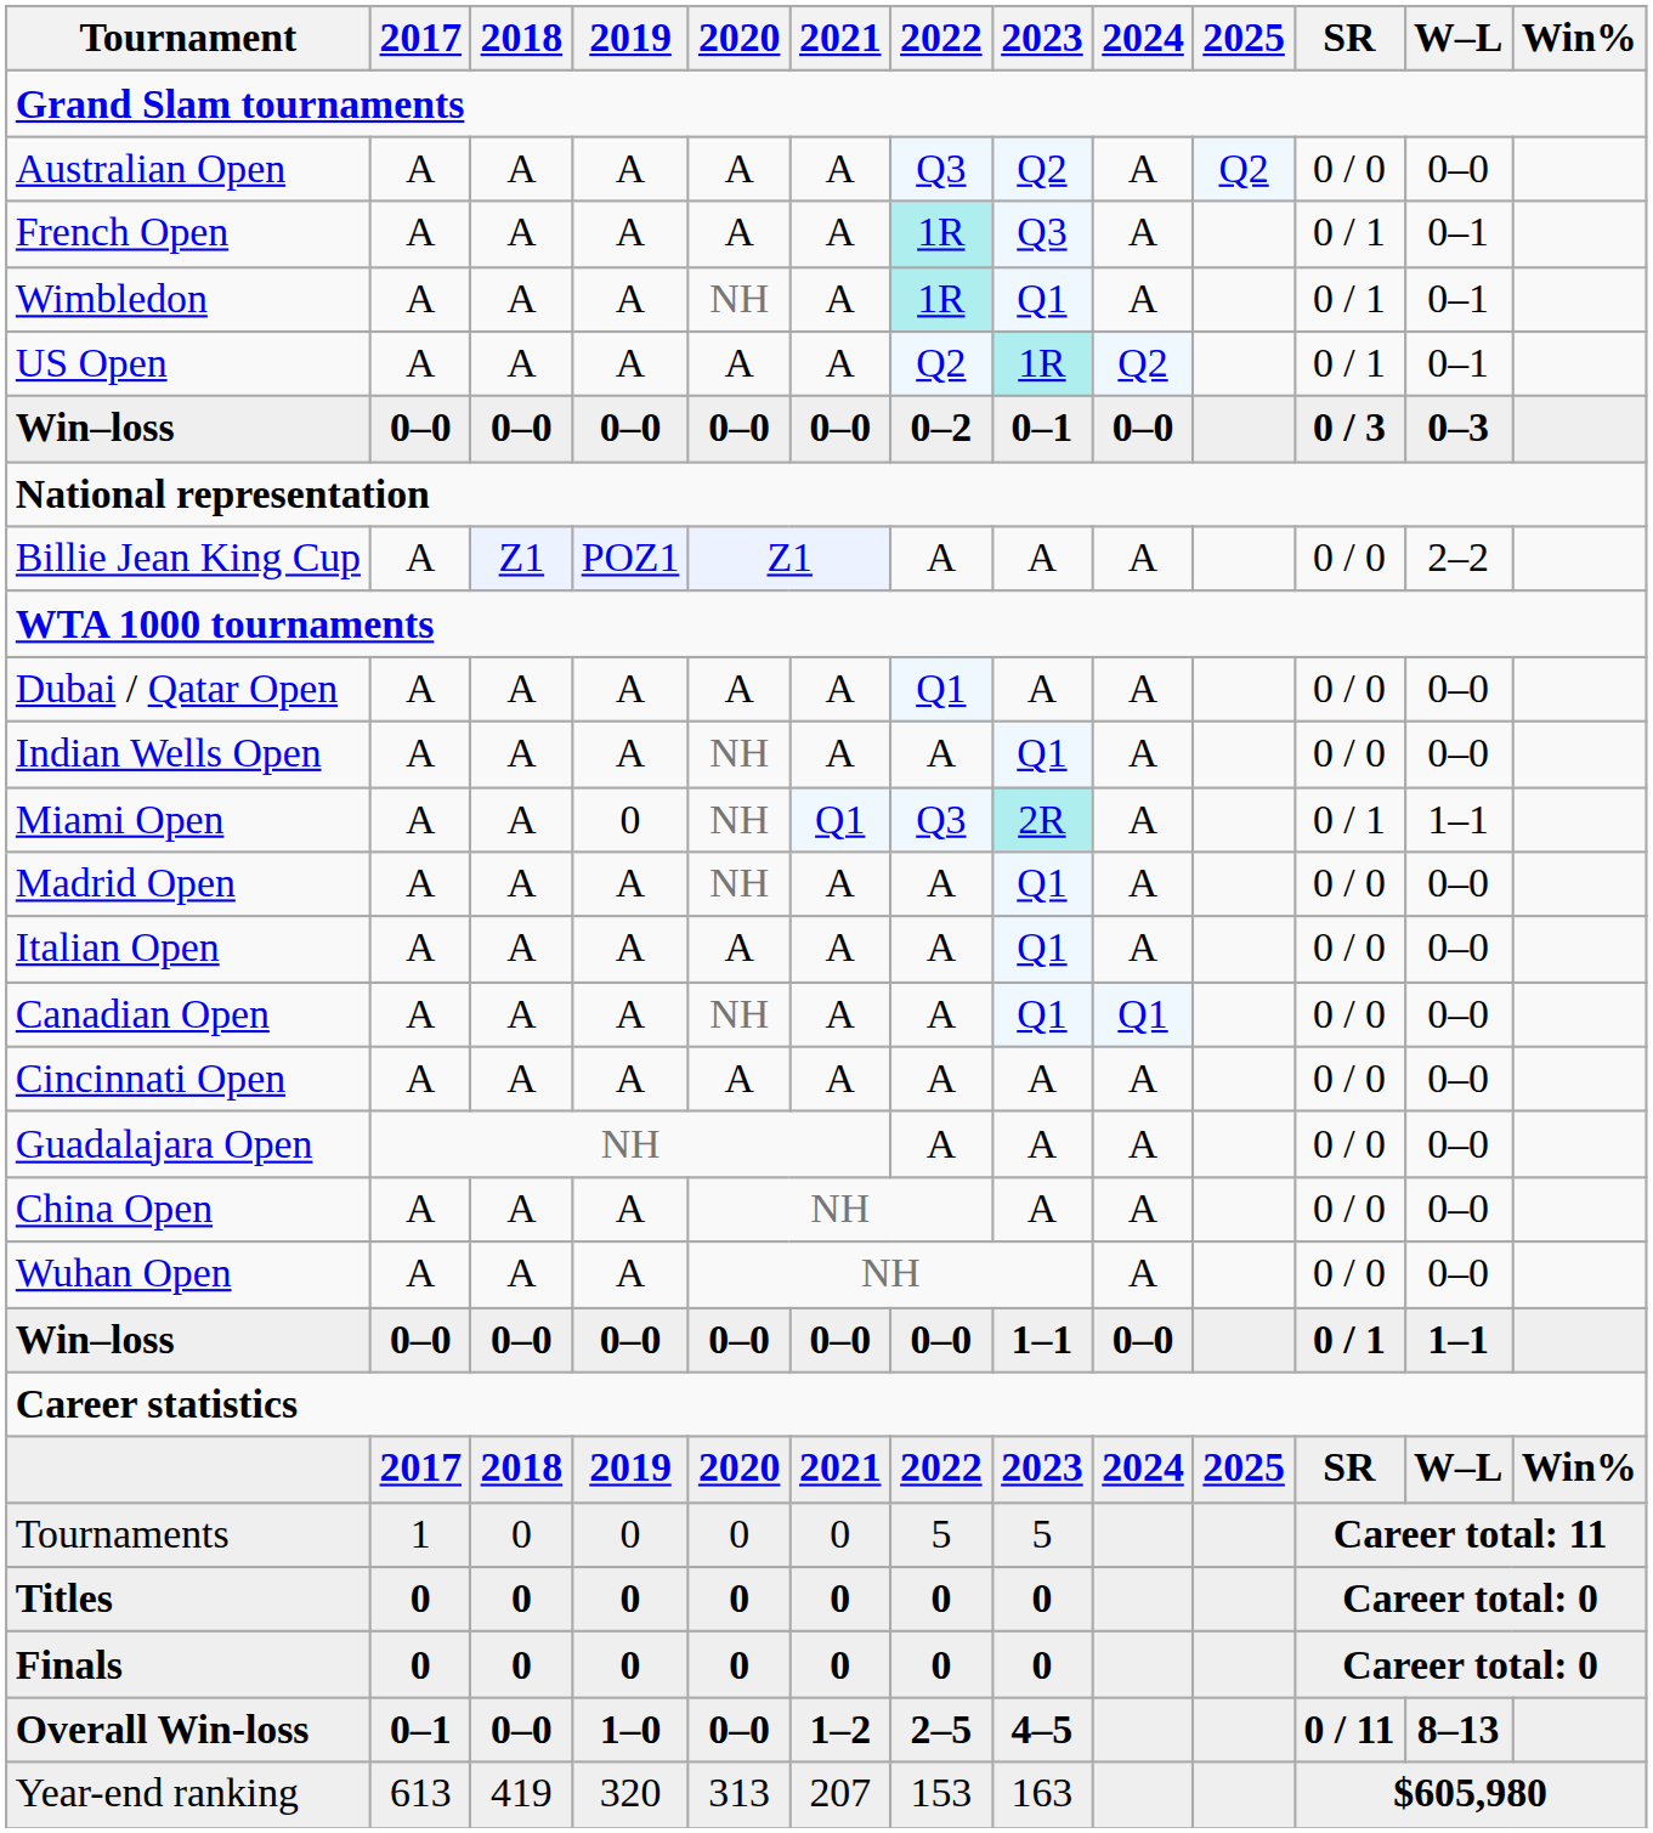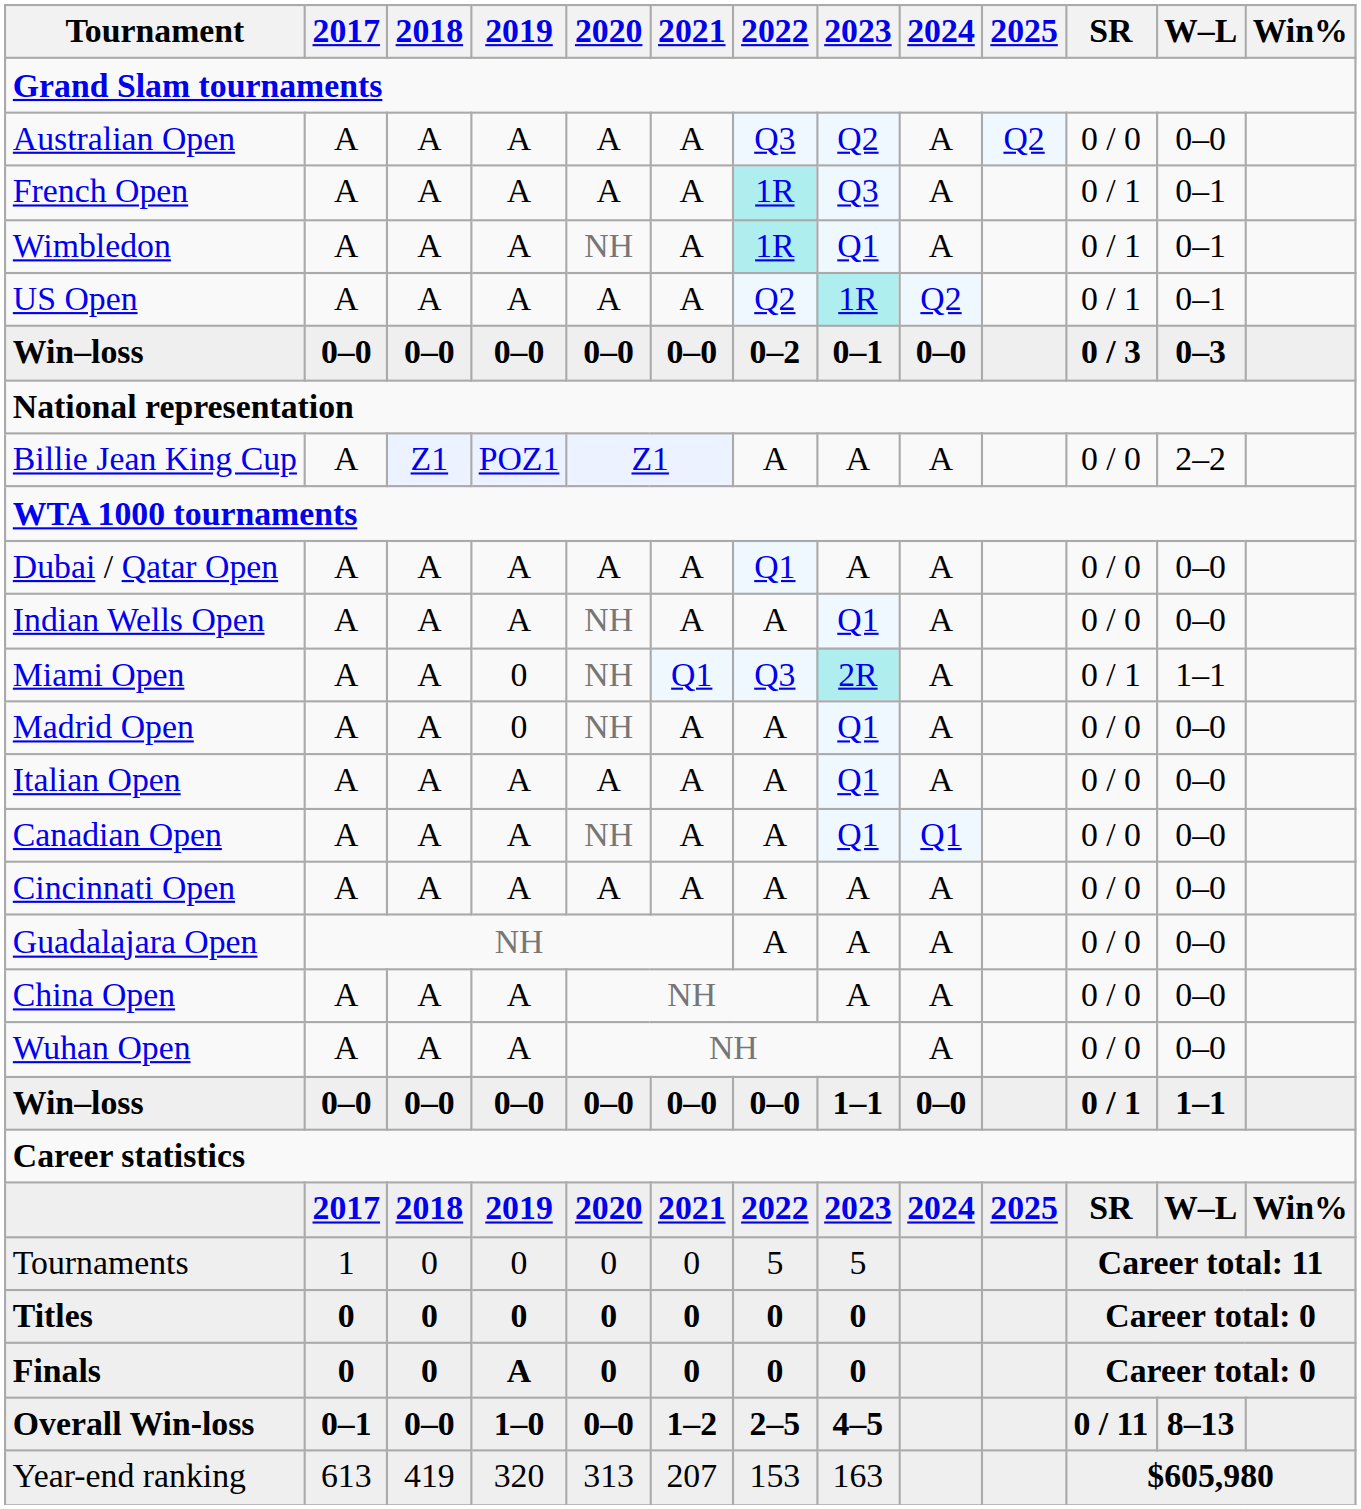 <table class=wikitable style=text-align:center>
 <tr>
 <th>Tournament</th>
 <th><a href='#'>2017</a></th>
 <th><a href='#'>2018</a></th>
 <th><a href='#'>2019</a></th>
 <th><a href='#'>2020</a></th>
 <th><a href='#'>2021</a></th>
 <th><a href='#'>2022</a></th>
 <th><a href='#'>2023</a></th>
 <th><a href='#'>2024</a></th>
 <th><a href='#'>2025</a></th>
 <th>SR</th>
 <th>W–L</th>
 <th>Win%</th>
 </tr>
 <tr>
 <td colspan=13 style=text-align:left><strong><a href='#'>Grand Slam tournaments</a></strong></td>
 </tr>
 <tr>
 <td style=text-align:left><a href='#'>Australian Open</a></td>
 <td>A</td>
 <td>A</td>
 <td>A</td>
 <td>A</td>
 <td>A</td>
 <td style=background:#f0f8ff><a href='#'>Q3</a></td>
 <td style=background:#f0f8ff><a href='#'>Q2</a></td>
 <td>A</td>
 <td style=background:#f0f8ff><a href='#'>Q2</a></td>
 <td>0 / 0</td>
 <td>0–0</td>
 <td></td>
 </tr>
 <tr>
 <td style=text-align:left><a href='#'>French Open</a></td>
 <td>A</td>
 <td>A</td>
 <td>A</td>
 <td>A</td>
 <td>A</td>
 <td style=background:#afeeee><a href='#'>1R</a></td>
 <td style=background:#f0f8ff><a href='#'>Q3</a></td>
 <td>A</td>
 <td></td>
 <td>0 / 1</td>
 <td>0–1</td>
 <td></td>
 </tr>
 <tr>
 <td style=text-align:left><a href='#'>Wimbledon</a></td>
 <td>A</td>
 <td>A</td>
 <td>A</td>
 <td style=color:#767676>NH</td>
 <td>A</td>
 <td style=background:#afeeee><a href='#'>1R</a></td>
 <td style=background:#f0f8ff><a href='#'>Q1</a></td>
 <td>A</td>
 <td></td>
 <td>0 / 1</td>
 <td>0–1</td>
 <td></td>
 </tr>
 <tr>
 <td style=text-align:left><a href='#'>US Open</a></td>
 <td>A</td>
 <td>A</td>
 <td>A</td>
 <td>A</td>
 <td>A</td>
 <td style=background:#f0f8ff><a href='#'>Q2</a></td>
 <td style=background:#afeeee><a href='#'>1R</a></td>
 <td style=background:#f0f8ff><a href='#'>Q2</a></td>
 <td></td>
 <td>0 / 1</td>
 <td>0–1</td>
 <td></td>
 </tr>
 <tr style=background:#efefef;font-weight:bold>
 <td style=text-align:left>Win–loss</td>
 <td>0–0</td>
 <td>0–0</td>
 <td>0–0</td>
 <td>0–0</td>
 <td>0–0</td>
 <td>0–2</td>
 <td>0–1</td>
 <td>0–0</td>
 <td></td>
 <td>0 / 3</td>
 <td>0–3</td>
 <td></td>
 </tr>
 <tr>
 <td colspan=13 style=text-align:left><strong>National representation</strong></td>
 </tr>
 <tr>
 <td style=text-align:left><a href='#'>Billie Jean King Cup</a></td>
 <td>A</td>
 <td style=background:#ecf2ff><a href='#'>Z1</a></td>
 <td style=background:#ecf2ff><a href='#'>POZ1</a></td>
 <td colspan=2 style=background:#ecf2ff><a href='#'>Z1</a></td>
 <td>A</td>
 <td>A</td>
 <td>A</td>
 <td></td>
 <td>0 / 0</td>
 <td>2–2</td>
 <td></td>
 </tr>
 <tr>
 <td colspan=13 style=text-align:left><strong><a href='#'>WTA 1000 tournaments</a></strong></td>
 </tr>
 <tr>
 <td style=text-align:left><a href='#'>Dubai</a> / <a href='#'>Qatar Open</a></td>
 <td>A</td>
 <td>A</td>
 <td>A</td>
 <td>A</td>
 <td>A</td>
 <td style=background:#f0f8ff><a href='#'>Q1</a></td>
 <td>A</td>
 <td>A</td>
 <td></td>
 <td>0 / 0</td>
 <td>0–0</td>
 <td></td>
 </tr>
 <tr>
 <td style=text-align:left><a href='#'>Indian Wells Open</a></td>
 <td>A</td>
 <td>A</td>
 <td>A</td>
 <td style=color:#767676>NH</td>
 <td>A</td>
 <td>A</td>
 <td style=background:#f0f8ff><a href='#'>Q1</a></td>
 <td>A</td>
 <td></td>
 <td>0 / 0</td>
 <td>0–0</td>
 <td></td>
 </tr>
 <tr>
 <td style=text-align:left><a href='#'>Miami Open</a></td>
 <td>A</td>
 <td>A</td>
 <td>0</td>
 <td style=color:#767676>NH</td>
 <td style=background:#f0f8ff><a href='#'>Q1</a></td>
 <td style=background:#f0f8ff><a href='#'>Q3</a></td>
 <td style=background:#afeeee><a href='#'>2R</a></td>
 <td>A</td>
 <td></td>
 <td>0 / 1</td>
 <td>1–1</td>
 <td></td>
 </tr>
 <tr>
 <td style=text-align:left><a href='#'>Madrid Open</a></td>
 <td>A</td>
 <td>A</td>
-<td>A</td>
+<td>0</td>
 <td style=color:#767676>NH</td>
 <td>A</td>
 <td>A</td>
 <td style=background:#f0f8ff><a href='#'>Q1</a></td>
 <td>A</td>
 <td></td>
 <td>0 / 0</td>
 <td>0–0</td>
 <td></td>
 </tr>
 <tr>
 <td style=text-align:left><a href='#'>Italian Open</a></td>
 <td>A</td>
 <td>A</td>
 <td>A</td>
 <td>A</td>
 <td>A</td>
 <td>A</td>
 <td style=background:#f0f8ff><a href='#'>Q1</a></td>
 <td>A</td>
 <td></td>
 <td>0 / 0</td>
 <td>0–0</td>
 <td></td>
 </tr>
 <tr>
 <td style=text-align:left><a href='#'>Canadian Open</a></td>
 <td>A</td>
 <td>A</td>
 <td>A</td>
 <td style=color:#767676>NH</td>
 <td>A</td>
 <td>A</td>
 <td style=background:#f0f8ff><a href='#'>Q1</a></td>
 <td style=background:#f0f8ff><a href='#'>Q1</a></td>
 <td></td>
 <td>0 / 0</td>
 <td>0–0</td>
 <td></td>
 </tr>
 <tr>
 <td style=text-align:left><a href='#'>Cincinnati Open</a></td>
 <td>A</td>
 <td>A</td>
 <td>A</td>
 <td>A</td>
 <td>A</td>
 <td>A</td>
 <td>A</td>
 <td>A</td>
 <td></td>
 <td>0 / 0</td>
 <td>0–0</td>
 <td></td>
 </tr>
 <tr>
 <td style=text-align:left><a href='#'>Guadalajara Open</a></td>
 <td colspan=5 style=color:#767676>NH</td>
 <td>A</td>
 <td>A</td>
 <td>A</td>
 <td></td>
 <td>0 / 0</td>
 <td>0–0</td>
 <td></td>
 </tr>
 <tr>
 <td style=text-align:left><a href='#'>China Open</a></td>
 <td>A</td>
 <td>A</td>
 <td>A</td>
 <td colspan=3 style=color:#767676>NH</td>
 <td>A</td>
 <td>A</td>
 <td></td>
 <td>0 / 0</td>
 <td>0–0</td>
 <td></td>
 </tr>
 <tr>
 <td style=text-align:left><a href='#'>Wuhan Open</a></td>
 <td>A</td>
 <td>A</td>
 <td>A</td>
 <td colspan=4 style=color:#767676>NH</td>
 <td>A</td>
 <td></td>
 <td>0 / 0</td>
 <td>0–0</td>
 <td></td>
 </tr>
 <tr style=background:#efefef;font-weight:bold>
 <td style=text-align:left>Win–loss</td>
 <td>0–0</td>
 <td>0–0</td>
 <td>0–0</td>
 <td>0–0</td>
 <td>0–0</td>
 <td>0–0</td>
 <td>1–1</td>
 <td>0–0</td>
 <td></td>
 <td>0 / 1</td>
 <td>1–1</td>
 <td></td>
 </tr>
 <tr>
 <td colspan=13 style=text-align:left><strong>Career statistics</strong></td>
 </tr>
 <tr style=background:#efefef;font-weight:bold>
 <td></td>
 <td><a href='#'>2017</a></td>
 <td><a href='#'>2018</a></td>
 <td><a href='#'>2019</a></td>
 <td><a href='#'>2020</a></td>
 <td><a href='#'>2021</a></td>
 <td><a href='#'>2022</a></td>
 <td><a href='#'>2023</a></td>
 <td><a href='#'>2024</a></td>
 <td><a href='#'>2025</a></td>
 <td>SR</td>
 <td>W–L</td>
 <td>Win%</td>
 </tr>
 <tr style=background:#efefef>
 <td style=text-align:left>Tournaments</td>
 <td>1</td>
 <td>0</td>
 <td>0</td>
 <td>0</td>
 <td>0</td>
 <td>5</td>
 <td>5</td>
 <td></td>
 <td></td>
 <td colspan=3><strong>Career total: 11</strong></td>
 </tr>
 <tr style=background:#efefef;font-weight:bold>
 <td style=text-align:left>Titles</td>
 <td>0</td>
 <td>0</td>
 <td>0</td>
 <td>0</td>
 <td>0</td>
 <td>0</td>
 <td>0</td>
 <td></td>
 <td></td>
 <td colspan=3>Career total: 0</td>
 </tr>
 <tr style=background:#efefef;font-weight:bold>
 <td style=text-align:left>Finals</td>
 <td>0</td>
 <td>0</td>
-<td>0</td>
+<td>A</td>
 <td>0</td>
 <td>0</td>
 <td>0</td>
 <td>0</td>
 <td></td>
 <td></td>
 <td colspan=3>Career total: 0</td>
 </tr>
 <tr style=background:#efefef;font-weight:bold>
 <td style=text-align:left>Overall Win-loss</td>
 <td>0–1</td>
 <td>0–0</td>
 <td>1–0</td>
 <td>0–0</td>
 <td>1–2</td>
 <td>2–5</td>
 <td>4–5</td>
 <td></td>
 <td></td>
 <td>0 / 11</td>
 <td>8–13</td>
 <td></td>
 </tr>
 <tr style=background:#efefef>
 <td style=text-align:left>Year-end ranking</td>
 <td>613</td>
 <td>419</td>
 <td>320</td>
 <td>313</td>
 <td>207</td>
 <td>153</td>
 <td>163</td>
 <td></td>
 <td></td>
 <td colspan=3><strong>$605,980</strong></td>
 </tr>
 </table>
